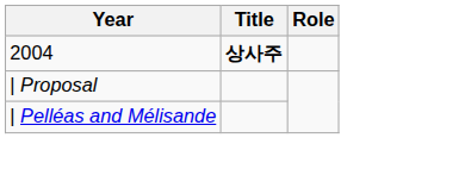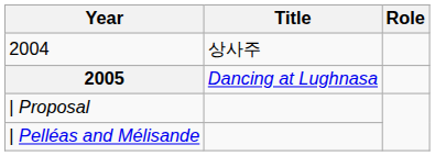 <table class="wikitable plainrowheaders sortable">
 <tr>
 <th scope="col">Year</th>
 <th scope="col">Title</th>
 <th scope="col">Role</th>
 </tr>
 <tr>
 <td>2004</td>
-<td><strong>상사주</strong></td>
+<td>상사주</td>
+<td></td>
+</tr>
+<tr>
+<th scope="row">2005</th>
+<td><em><a href='#'>Dancing at Lughnasa</a></em></td>
 <td></td>
 </tr>
 <tr>
 <td>| <em>Proposal</em></td>
 <td></td>
 </tr>
 <tr>
 <td>| <em><a href='#'>Pelléas and Mélisande</a></em></td>
 <td></td>
 </tr>
 </table>
